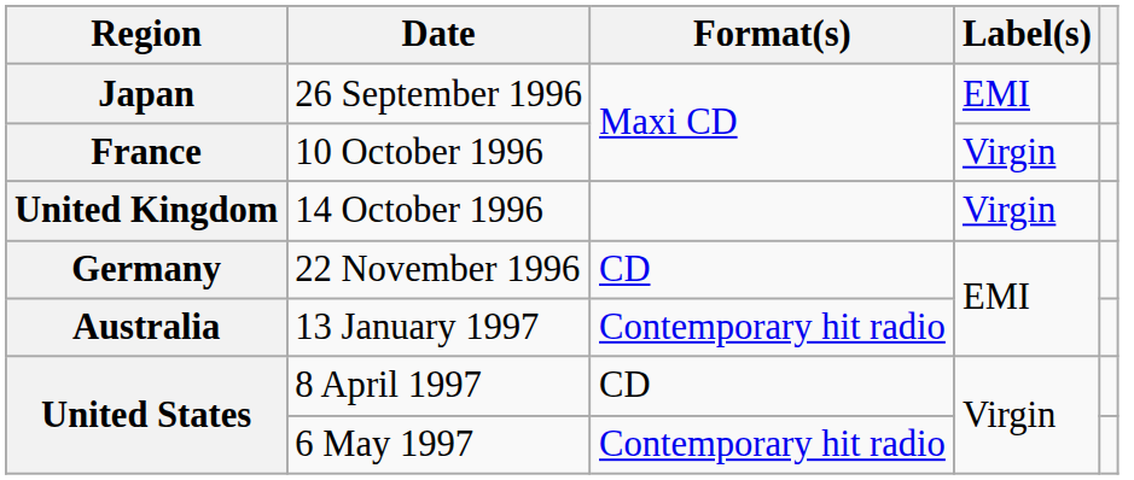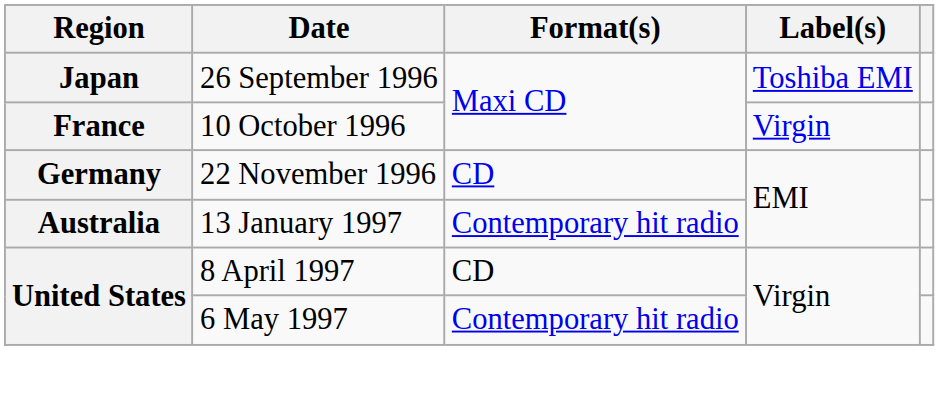 <table class="wikitable plainrowheaders">
 <tr>
 <th scope="col">Region</th>
 <th scope="col">Date</th>
 <th scope="col">Format(s)</th>
 <th scope="col">Label(s)</th>
 <th scope="col"></th>
 </tr>
 <tr>
 <th scope="row">Japan</th>
 <td>26 September 1996</td>
 <td rowspan="2"><a href='#'>Maxi CD</a></td>
-<td><a href='#'>EMI</a></td>
+<td><a href='#'>Toshiba EMI</a></td>
 <td></td>
 </tr>
 <tr>
 <th scope="row">France</th>
 <td>10 October 1996</td>
 <td><a href='#'>Virgin</a></td>
 <td></td>
-</tr>
-<tr>
-<th scope="row">United Kingdom</th>
-<td>14 October 1996</td>
-<td></td>
-<td><a href='#'>Virgin</a></td>
-<td align="center"></td>
 </tr>
 <tr>
 <th scope="row">Germany</th>
 <td>22 November 1996</td>
 <td><a href='#'>CD</a></td>
 <td rowspan="2">EMI</td>
 <td></td>
 </tr>
 <tr>
 <th scope="row">Australia</th>
 <td>13 January 1997</td>
 <td><a href='#'>Contemporary hit radio</a></td>
 <td></td>
 </tr>
 <tr>
 <th scope="row" rowspan="2">United States</th>
 <td>8 April 1997</td>
 <td>CD</td>
 <td rowspan="2">Virgin</td>
 <td align="center"></td>
 </tr>
 <tr>
 <td>6 May 1997</td>
 <td><a href='#'>Contemporary hit radio</a></td>
 <td align="center"></td>
 </tr>
 </table>
